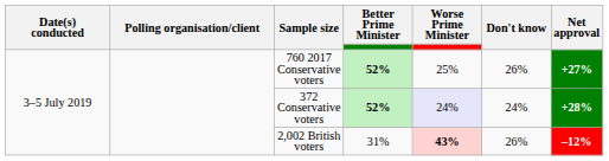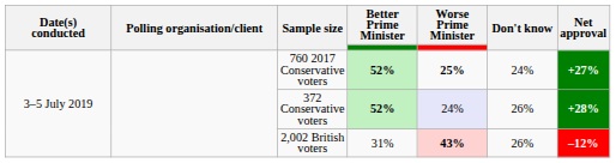 <table class="wikitable collapsible sortable" style="text-align:center;font-size:95%;line-height:14px;">
 <tr>
 <th rowspan="2" style="width:125px;">Date(s)<br>conducted</th>
 <th rowspan="2" style="width:200px;">Polling organisation/client</th>
 <th rowspan="2" style="width:60px;">Sample size</th>
 <th class="unsortable" style="width:80px;">Better Prime Minister</th>
 <th class="unsortable" style="width: 80px;">Worse Prime Minister</th>
 <th rowspan="2" class="unsortable" style="width:80px;">Don't know</th>
 <th rowspan="2" class="unsortable" style="width:20px;">Net approval</th>
 </tr>
 <tr>
 <th class="unsortable" style="background:green;width:60px;"></th>
 <th class="unsortable" style="background:red;width:60px;"></th>
 </tr>
 <tr>
 <td rowspan="3">3–5 July 2019</td>
 <td rowspan="3"></td>
 <td>760 2017 Conservative voters</td>
 <td style="background:#C1F0C1"><strong>52%</strong></td>
-<td>25%</td>
-<td>26%</td>
+<td><strong>25%</strong></td>
+<td>24%</td>
 <td style="background:green;color:white;"><strong>+27%</strong></td>
 </tr>
 <tr>
 <td>372 Conservative voters</td>
 <td style="background:#C1F0C1"><strong>52%</strong></td>
 <td style="background: lavender;">24%</td>
-<td>24%</td>
+<td>26%</td>
 <td style="background:green;color:white;"><strong>+28%</strong></td>
 </tr>
 <tr>
 <td>2,002 British voters</td>
 <td>31%</td>
 <td style="background:#FFD2D2"><strong>43%</strong></td>
 <td>26%</td>
 <td style="background:red;color:white;"><strong>–12%</strong></td>
 </tr>
 </table>
